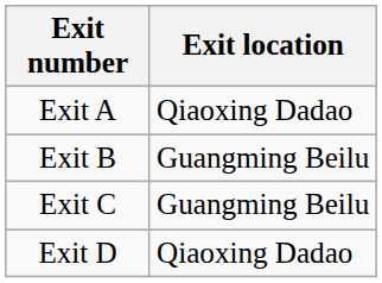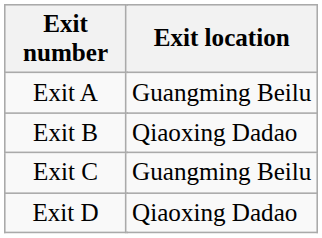 <table class="wikitable">
 <tr>
 <th style="width:70px" colspan="2">Exit number</th>
 <th>Exit location</th>
 </tr>
 <tr>
 <td align="center" colspan="2">Exit A</td>
-<td>Qiaoxing Dadao</td>
+<td>Guangming Beilu</td>
 </tr>
 <tr>
 <td align="center" colspan="2">Exit B</td>
-<td>Guangming Beilu</td>
+<td>Qiaoxing Dadao</td>
 </tr>
 <tr>
 <td align="center" colspan="2">Exit C</td>
 <td>Guangming Beilu</td>
 </tr>
 <tr>
 <td align="center" colspan="2">Exit D</td>
 <td>Qiaoxing Dadao</td>
 </tr>
 </table>
